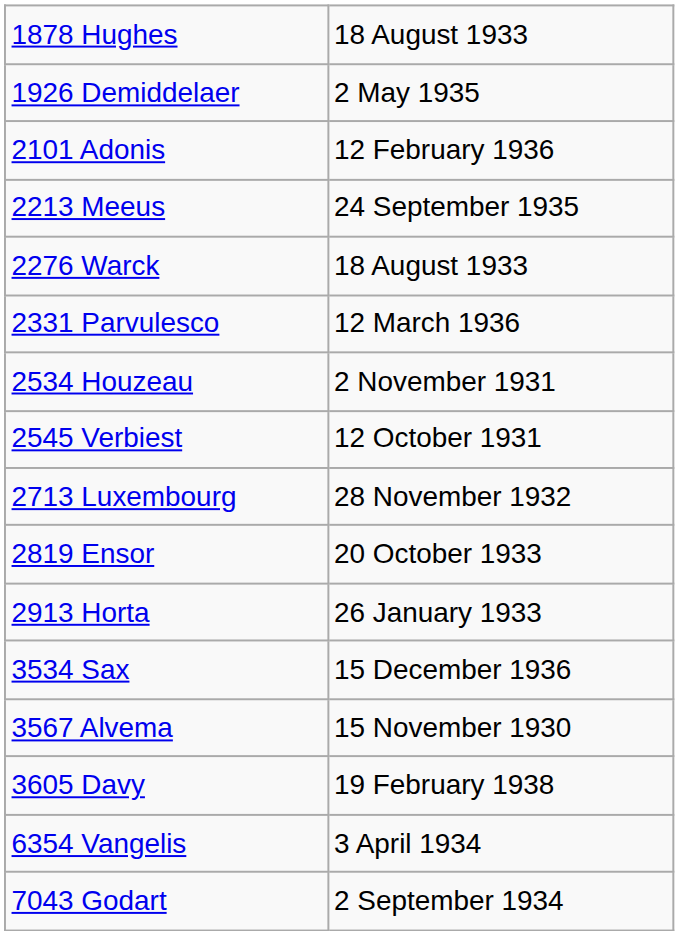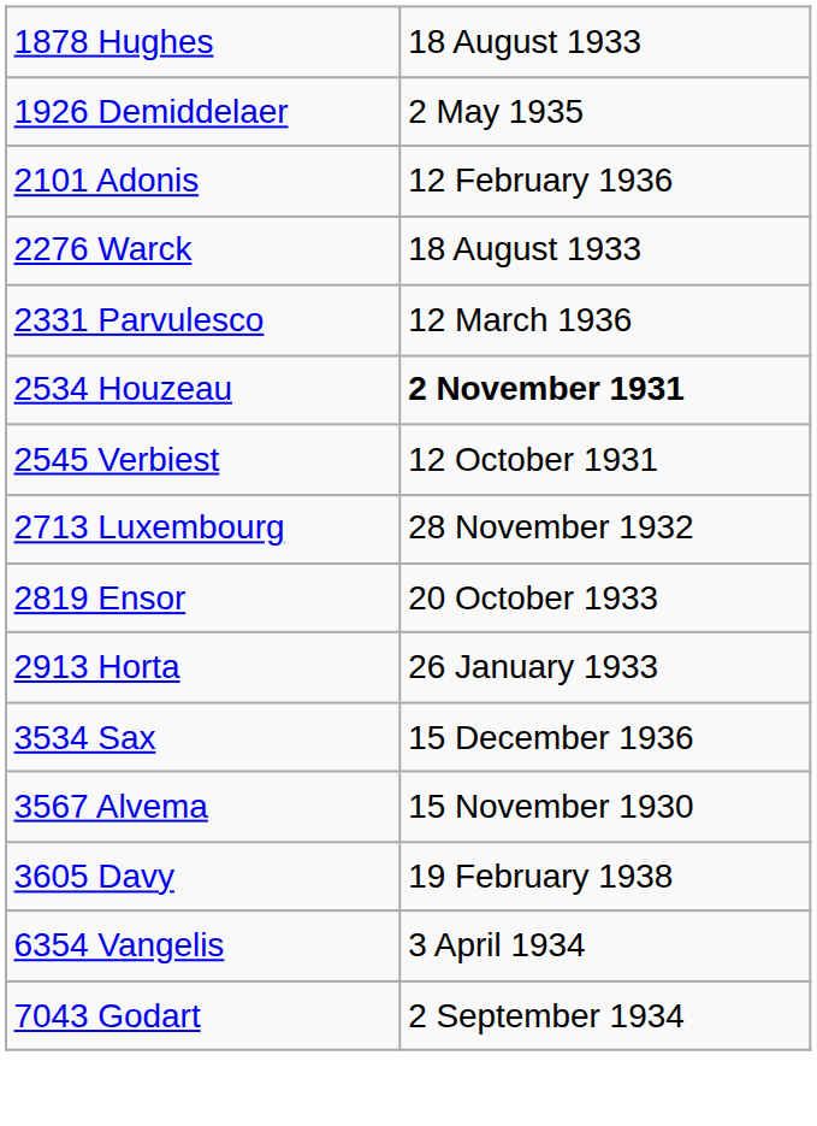 <table class="wikitable" style="font-size: 89%; float: left; width: 24em; margin-right: 1em; line-height: 1.6em !important;">
 <tr>
 <td><a href='#'>1878 Hughes</a></td>
 <td>18 August 1933</td>
 </tr>
 <tr>
 <td><a href='#'>1926 Demiddelaer</a></td>
 <td>2 May 1935</td>
 </tr>
 <tr>
 <td><a href='#'>2101 Adonis</a></td>
 <td>12 February 1936</td>
 </tr>
 <tr>
-<td><a href='#'>2213 Meeus</a></td>
-<td>24 September 1935</td>
-</tr>
-<tr>
 <td><a href='#'>2276 Warck</a></td>
 <td>18 August 1933</td>
 </tr>
 <tr>
 <td><a href='#'>2331 Parvulesco</a></td>
 <td>12 March 1936</td>
 </tr>
 <tr>
 <td><a href='#'>2534 Houzeau</a></td>
-<td>2 November 1931</td>
+<td><strong>2 November 1931</strong></td>
 </tr>
 <tr>
 <td><a href='#'>2545 Verbiest</a></td>
 <td>12 October 1931</td>
 </tr>
 <tr>
 <td><a href='#'>2713 Luxembourg</a></td>
 <td>28 November 1932</td>
 </tr>
 <tr>
 <td><a href='#'>2819 Ensor</a></td>
 <td>20 October 1933</td>
 </tr>
 <tr>
 <td><a href='#'>2913 Horta</a></td>
 <td>26 January 1933</td>
 </tr>
 <tr>
 <td><a href='#'>3534 Sax</a></td>
 <td>15 December 1936</td>
 </tr>
 <tr>
 <td><a href='#'>3567 Alvema</a></td>
 <td>15 November 1930</td>
 </tr>
 <tr>
 <td><a href='#'>3605 Davy</a></td>
 <td>19 February 1938</td>
 </tr>
 <tr>
 <td><a href='#'>6354 Vangelis</a></td>
 <td>3 April 1934</td>
 </tr>
 <tr>
 <td><a href='#'>7043 Godart</a></td>
 <td>2 September 1934</td>
 </tr>
 </table>
